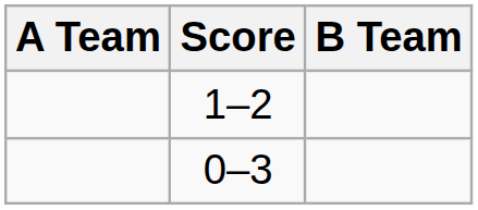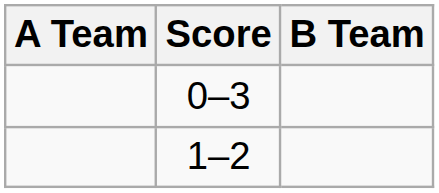 <table class=wikitable style="border:1px solid #AAAAAA;">
 <tr>
 <th>A Team</th>
 <th>Score</th>
 <th>B Team</th>
 </tr>
 <tr>
 <td></td>
-<td align="center">1–2</td>
+<td align="center">0–3</td>
 <td><strong></strong></td>
 </tr>
 <tr>
 <td></td>
-<td align="center">0–3</td>
+<td align="center">1–2</td>
 <td><strong></strong></td>
 </tr>
 </table>
